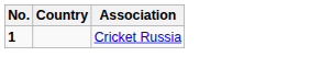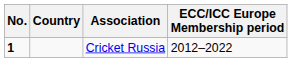 <table class="wikitable">
 <tr>
 <th>No.</th>
 <th>Country</th>
 <th>Association</th>
+<th>ECC/ICC Europe<br>Membership period</th>
 </tr>
 <tr>
 <td><strong>1</strong></td>
 <td></td>
 <td><a href='#'>Cricket Russia </a></td>
+<td>2012–2022</td>
 </tr>
 </table>
